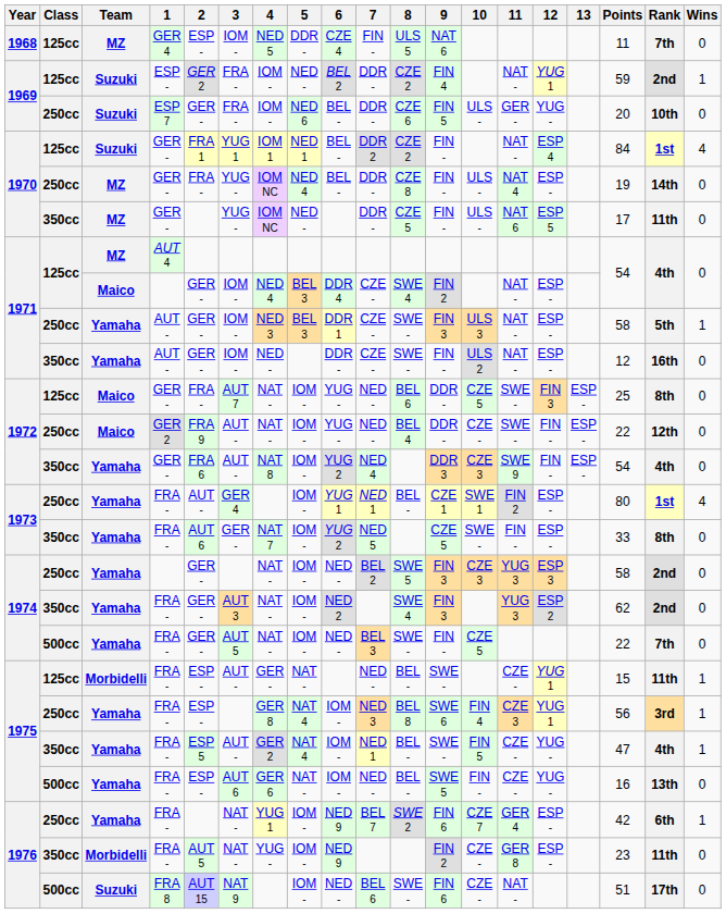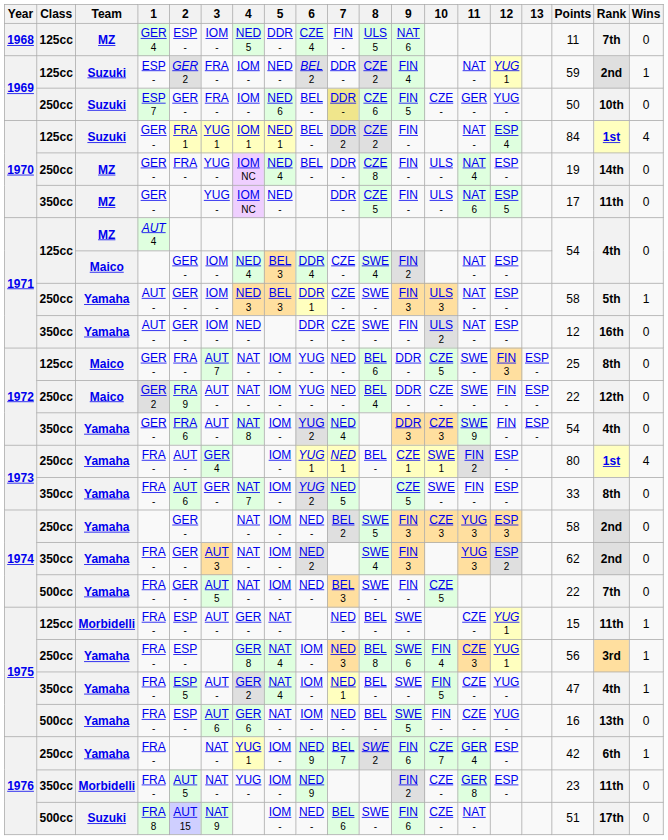 <table class="wikitable" style="text-align:center; font-size:95%">
 <tr>
 <th>Year</th>
 <th>Class</th>
 <th>Team</th>
 <th>1</th>
 <th>2</th>
 <th>3</th>
 <th>4</th>
 <th>5</th>
 <th>6</th>
 <th>7</th>
 <th>8</th>
 <th>9</th>
 <th>10</th>
 <th>11</th>
 <th>12</th>
 <th>13</th>
 <th>Points</th>
 <th>Rank</th>
 <th>Wins</th>
 </tr>
 <tr>
 <th><a href='#'>1968</a></th>
 <th>125cc</th>
 <th><a href='#'>MZ</a></th>
 <td style="background:#dfffdf;"><a href='#'>GER</a><br><small>4</small></td>
 <td><a href='#'>ESP</a><br><small>-</small></td>
 <td><a href='#'>IOM</a><br><small>-</small></td>
 <td style="background:#dfffdf;"><a href='#'>NED</a><br><small>5</small></td>
 <td><a href='#'>DDR</a><br><small>-</small></td>
 <td style="background:#dfffdf;"><a href='#'>CZE</a><br><small>4</small></td>
 <td><a href='#'>FIN</a><br><small>-</small></td>
 <td style="background:#dfffdf;"><a href='#'>ULS</a><br><small>5</small></td>
 <td style="background:#dfffdf;"><a href='#'>NAT</a><br><small>6</small></td>
 <td></td>
 <td></td>
 <td></td>
 <td></td>
 <td>11</td>
 <th>7th</th>
 <td>0</td>
 </tr>
 <tr>
 <th rowspan=2><a href='#'>1969</a></th>
 <th>125cc</th>
 <th><a href='#'>Suzuki</a></th>
 <td><a href='#'>ESP</a><br><small>-</small></td>
 <td style="background:#dfdfdf;"><em><a href='#'>GER</a></em><br><small>2</small></td>
 <td><a href='#'>FRA</a><br><small>-</small></td>
 <td><a href='#'>IOM</a><br><small>-</small></td>
 <td><a href='#'>NED</a><br><small>-</small></td>
 <td style="background:#dfdfdf;"><em><a href='#'>BEL</a></em><br><small>2</small></td>
 <td><a href='#'>DDR</a><br><small>-</small></td>
 <td style="background:#dfdfdf;"><a href='#'>CZE</a><br><small>2</small></td>
 <td style="background:#dfffdf;"><a href='#'>FIN</a><br><small>4</small></td>
 <td></td>
 <td><a href='#'>NAT</a><br><small>-</small></td>
 <td style="background:#ffffbf;"><em><a href='#'>YUG</a></em><br><small>1</small></td>
 <td></td>
 <td>59</td>
 <td style="background:#dfdfdf;"><strong>2nd</strong></td>
 <td>1</td>
 </tr>
 <tr>
 <th>250cc</th>
 <th><a href='#'>Suzuki</a></th>
 <td style="background:#dfffdf;"><a href='#'>ESP</a><br><small>7</small></td>
 <td><a href='#'>GER</a><br><small>-</small></td>
 <td><a href='#'>FRA</a><br><small>-</small></td>
 <td><a href='#'>IOM</a><br><small>-</small></td>
 <td style="background:#dfffdf;"><a href='#'>NED</a><br><small>6</small></td>
 <td><a href='#'>BEL</a><br><small>-</small></td>
-<td><a href='#'>DDR</a><br><small>-</small></td>
+<td style="background: khaki;"><a href='#'>DDR</a><br><small>-</small></td>
 <td style="background:#dfffdf;"><a href='#'>CZE</a><br><small>6</small></td>
 <td style="background:#dfffdf;"><a href='#'>FIN</a><br><small>5</small></td>
-<td><a href='#'>ULS</a><br><small>-</small></td>
+<td><a href='#'>CZE</a><br><small>-</small></td>
 <td><a href='#'>GER</a><br><small>-</small></td>
 <td><a href='#'>YUG</a><br><small>-</small></td>
 <td></td>
-<td>20</td>
+<td>50</td>
 <th>10th</th>
 <td>0</td>
 </tr>
 <tr>
 <th rowspan=3><a href='#'>1970</a></th>
 <th>125cc</th>
 <th><a href='#'>Suzuki</a></th>
 <td><a href='#'>GER</a><br><small>-</small></td>
 <td style="background:#ffffbf;"><a href='#'>FRA</a><br><small>1</small></td>
 <td style="background:#ffffbf;"><a href='#'>YUG</a><br><small>1</small></td>
 <td style="background:#ffffbf;"><a href='#'>IOM</a><br><small>1</small></td>
 <td style="background:#ffffbf;"><a href='#'>NED</a><br><small>1</small></td>
 <td><a href='#'>BEL</a><br><small>-</small></td>
 <td style="background:#dfdfdf;"><a href='#'>DDR</a><br><small>2</small></td>
 <td style="background:#dfdfdf;"><a href='#'>CZE</a><br><small>2</small></td>
 <td><a href='#'>FIN</a><br><small>-</small></td>
 <td></td>
 <td><a href='#'>NAT</a><br><small>-</small></td>
 <td style="background:#dfffdf;"><a href='#'>ESP</a><br><small>4</small></td>
 <td></td>
 <td>84</td>
 <td style="background:#ffffbf;"><strong><a href='#'>1st</a></strong></td>
 <td>4</td>
 </tr>
 <tr>
 <th>250cc</th>
 <th><a href='#'>MZ</a></th>
 <td><a href='#'>GER</a><br><small>-</small></td>
 <td><a href='#'>FRA</a><br><small>-</small></td>
 <td><a href='#'>YUG</a><br><small>-</small></td>
 <td style="background:#efcfff;"><a href='#'>IOM</a><br><small>NC</small></td>
 <td style="background:#dfffdf;"><a href='#'>NED</a><br><small>4</small></td>
 <td><a href='#'>BEL</a><br><small>-</small></td>
 <td><a href='#'>DDR</a><br><small>-</small></td>
 <td style="background:#dfffdf;"><a href='#'>CZE</a><br><small>8</small></td>
 <td><a href='#'>FIN</a><br><small>-</small></td>
 <td><a href='#'>ULS</a><br><small>-</small></td>
 <td style="background:#dfffdf;"><a href='#'>NAT</a><br><small>4</small></td>
 <td><a href='#'>ESP</a><br><small>-</small></td>
 <td></td>
 <td>19</td>
 <th>14th</th>
 <td>0</td>
 </tr>
 <tr>
 <th>350cc</th>
 <th><a href='#'>MZ</a></th>
 <td><a href='#'>GER</a><br><small>-</small></td>
 <td></td>
 <td><a href='#'>YUG</a><br><small>-</small></td>
 <td style="background:#efcfff;"><a href='#'>IOM</a><br><small>NC</small></td>
 <td><a href='#'>NED</a><br><small>-</small></td>
 <td></td>
 <td><a href='#'>DDR</a><br><small>-</small></td>
 <td style="background:#dfffdf;"><a href='#'>CZE</a><br><small>5</small></td>
 <td><a href='#'>FIN</a><br><small>-</small></td>
 <td><a href='#'>ULS</a><br><small>-</small></td>
 <td style="background:#dfffdf;"><a href='#'>NAT</a><br><small>6</small></td>
 <td style="background:#dfffdf;"><a href='#'>ESP</a><br><small>5</small></td>
 <td></td>
 <td>17</td>
 <th>11th</th>
 <td>0</td>
 </tr>
 <tr>
 <th rowspan=4><a href='#'>1971</a></th>
 <th rowspan="2">125cc</th>
 <th><a href='#'>MZ</a></th>
 <td style="background:#dfffdf;"><em><a href='#'>AUT</a></em><br><small>4</small></td>
 <td></td>
 <td></td>
 <td></td>
 <td></td>
 <td></td>
 <td></td>
 <td></td>
 <td></td>
 <td></td>
 <td></td>
 <td></td>
 <td></td>
 <td rowspan="2">54</td>
 <th rowspan="2">4th</th>
 <td rowspan="2">0</td>
 </tr>
 <tr>
 <th><a href='#'>Maico</a></th>
 <td></td>
 <td><a href='#'>GER</a><br><small>-</small></td>
 <td><a href='#'>IOM</a><br><small>-</small></td>
 <td style="background:#dfffdf;"><a href='#'>NED</a><br><small>4</small></td>
 <td style="background:#ffdf9f;"><a href='#'>BEL</a><br><small>3</small></td>
 <td style="background:#dfffdf;"><a href='#'>DDR</a><br><small>4</small></td>
 <td><a href='#'>CZE</a><br><small>-</small></td>
 <td style="background:#dfffdf;"><a href='#'>SWE</a><br><small>4</small></td>
 <td style="background:#dfdfdf;"><a href='#'>FIN</a><br><small>2</small></td>
 <td></td>
 <td><a href='#'>NAT</a><br><small>-</small></td>
 <td><a href='#'>ESP</a><br><small>-</small></td>
 <td></td>
 </tr>
 <tr>
 <th>250cc</th>
 <th><a href='#'>Yamaha</a></th>
 <td><a href='#'>AUT</a><br><small>-</small></td>
 <td><a href='#'>GER</a><br><small>-</small></td>
 <td><a href='#'>IOM</a><br><small>-</small></td>
 <td style="background:#ffdf9f;"><a href='#'>NED</a><br><small>3</small></td>
 <td style="background:#ffdf9f;"><a href='#'>BEL</a><br><small>3</small></td>
 <td style="background:#ffffbf;"><a href='#'>DDR</a><br><small>1</small></td>
 <td><a href='#'>CZE</a><br><small>-</small></td>
 <td><a href='#'>SWE</a><br><small>-</small></td>
 <td style="background:#ffdf9f;"><a href='#'>FIN</a><br><small>3</small></td>
 <td style="background:#ffdf9f;"><a href='#'>ULS</a><br><small>3</small></td>
 <td><a href='#'>NAT</a><br><small>-</small></td>
 <td><a href='#'>ESP</a><br><small>-</small></td>
 <td></td>
 <td>58</td>
 <th>5th</th>
 <td>1</td>
 </tr>
 <tr>
 <th>350cc</th>
 <th><a href='#'>Yamaha</a></th>
 <td><a href='#'>AUT</a><br><small>-</small></td>
 <td><a href='#'>GER</a><br><small>-</small></td>
 <td><a href='#'>IOM</a><br><small>-</small></td>
 <td><a href='#'>NED</a><br><small>-</small></td>
 <td></td>
 <td><a href='#'>DDR</a><br><small>-</small></td>
 <td><a href='#'>CZE</a><br><small>-</small></td>
 <td><a href='#'>SWE</a><br><small>-</small></td>
 <td><a href='#'>FIN</a><br><small>-</small></td>
 <td style="background:#dfdfdf;"><a href='#'>ULS</a><br><small>2</small></td>
 <td><a href='#'>NAT</a><br><small>-</small></td>
 <td><a href='#'>ESP</a><br><small>-</small></td>
 <td></td>
 <td>12</td>
 <th>16th</th>
 <td>0</td>
 </tr>
 <tr>
 <th rowspan=3><a href='#'>1972</a></th>
 <th>125cc</th>
 <th><a href='#'>Maico</a></th>
 <td><a href='#'>GER</a><br><small>-</small></td>
 <td><a href='#'>FRA</a><br><small>-</small></td>
 <td style="background:#dfffdf;"><a href='#'>AUT</a><br><small>7</small></td>
 <td><a href='#'>NAT</a><br><small>-</small></td>
 <td><a href='#'>IOM</a><br><small>-</small></td>
 <td><a href='#'>YUG</a><br><small>-</small></td>
 <td><a href='#'>NED</a><br><small>-</small></td>
 <td style="background:#dfffdf;"><a href='#'>BEL</a><br><small>6</small></td>
 <td><a href='#'>DDR</a><br><small>-</small></td>
 <td style="background:#dfffdf;"><a href='#'>CZE</a><br><small>5</small></td>
 <td><a href='#'>SWE</a><br><small>-</small></td>
 <td style="background:#ffdf9f;"><a href='#'>FIN</a><br><small>3</small></td>
 <td><a href='#'>ESP</a><br><small>-</small></td>
 <td>25</td>
 <th>8th</th>
 <td>0</td>
 </tr>
 <tr>
 <th>250cc</th>
 <th><a href='#'>Maico</a></th>
 <td style="background:#dfdfdf;"><a href='#'>GER</a><br><small>2</small></td>
 <td style="background:#dfffdf;"><a href='#'>FRA</a><br><small>9</small></td>
 <td><a href='#'>AUT</a><br><small>-</small></td>
 <td><a href='#'>NAT</a><br><small>-</small></td>
 <td><a href='#'>IOM</a><br><small>-</small></td>
 <td><a href='#'>YUG</a><br><small>-</small></td>
 <td><a href='#'>NED</a><br><small>-</small></td>
 <td style="background:#dfffdf;"><a href='#'>BEL</a><br><small>4</small></td>
 <td><a href='#'>DDR</a><br><small>-</small></td>
 <td><a href='#'>CZE</a><br><small>-</small></td>
 <td><a href='#'>SWE</a><br><small>-</small></td>
 <td><a href='#'>FIN</a><br><small>-</small></td>
 <td><a href='#'>ESP</a><br><small>-</small></td>
 <td>22</td>
 <th>12th</th>
 <td>0</td>
 </tr>
 <tr>
 <th>350cc</th>
 <th><a href='#'>Yamaha</a></th>
 <td><a href='#'>GER</a><br><small>-</small></td>
 <td style="background:#dfffdf;"><a href='#'>FRA</a><br><small>6</small></td>
 <td><a href='#'>AUT</a><br><small>-</small></td>
 <td style="background:#dfffdf;"><a href='#'>NAT</a><br><small>8</small></td>
 <td><a href='#'>IOM</a><br><small>-</small></td>
 <td style="background:#dfdfdf;"><a href='#'>YUG</a><br><small>2</small></td>
 <td style="background:#dfffdf;"><a href='#'>NED</a><br><small>4</small></td>
 <td></td>
 <td style="background:#ffdf9f;"><a href='#'>DDR</a><br><small>3</small></td>
 <td style="background:#ffdf9f;"><a href='#'>CZE</a><br><small>3</small></td>
 <td style="background:#dfffdf;"><a href='#'>SWE</a><br><small>9</small></td>
 <td><a href='#'>FIN</a><br><small>-</small></td>
 <td><a href='#'>ESP</a><br><small>-</small></td>
 <td>54</td>
 <th>4th</th>
 <td>0</td>
 </tr>
 <tr>
 <th rowspan=2><a href='#'>1973</a></th>
 <th>250cc</th>
 <th><a href='#'>Yamaha</a></th>
 <td><a href='#'>FRA</a><br><small>-</small></td>
 <td><a href='#'>AUT</a><br><small>-</small></td>
 <td style="background:#dfffdf;"><a href='#'>GER</a><br><small>4</small></td>
 <td></td>
 <td><a href='#'>IOM</a><br><small>-</small></td>
 <td style="background:#ffffbf;"><em><a href='#'>YUG</a></em><br><small>1</small></td>
 <td style="background:#ffffbf;"><em><a href='#'>NED</a></em><br><small>1</small></td>
 <td><a href='#'>BEL</a><br><small>-</small></td>
 <td style="background:#ffffbf;"><a href='#'>CZE</a><br><small>1</small></td>
 <td style="background:#ffffbf;"><a href='#'>SWE</a><br><small>1</small></td>
 <td style="background:#dfdfdf;"><a href='#'>FIN</a><br><small>2</small></td>
 <td><a href='#'>ESP</a><br><small>-</small></td>
 <td></td>
 <td>80</td>
 <td style="background:#ffffbf;"><strong><a href='#'>1st</a></strong></td>
 <td>4</td>
 </tr>
 <tr>
 <th>350cc</th>
 <th><a href='#'>Yamaha</a></th>
 <td><a href='#'>FRA</a><br><small>-</small></td>
 <td style="background:#dfffdf;"><a href='#'>AUT</a><br><small>6</small></td>
 <td><a href='#'>GER</a><br><small>-</small></td>
 <td style="background:#dfffdf;"><a href='#'>NAT</a><br><small>7</small></td>
 <td><a href='#'>IOM</a><br><small>-</small></td>
 <td style="background:#dfdfdf;"><em><a href='#'>YUG</a></em><br><small>2</small></td>
 <td style="background:#dfffdf;"><a href='#'>NED</a><br><small>5</small></td>
 <td></td>
 <td style="background:#dfffdf;"><a href='#'>CZE</a><br><small>5</small></td>
 <td><a href='#'>SWE</a><br><small>-</small></td>
 <td><a href='#'>FIN</a><br><small>-</small></td>
 <td><a href='#'>ESP</a><br><small>-</small></td>
 <td></td>
 <td>33</td>
 <th>8th</th>
 <td>0</td>
 </tr>
 <tr>
 <th rowspan=3><a href='#'>1974</a></th>
 <th>250cc</th>
 <th><a href='#'>Yamaha</a></th>
 <td></td>
 <td><a href='#'>GER</a><br><small>-</small></td>
 <td></td>
 <td><a href='#'>NAT</a><br><small>-</small></td>
 <td><a href='#'>IOM</a><br><small>-</small></td>
 <td><a href='#'>NED</a><br><small>-</small></td>
 <td style="background:#dfdfdf;"><a href='#'>BEL</a><br><small>2</small></td>
 <td style="background:#dfffdf;"><a href='#'>SWE</a><br><small>5</small></td>
 <td style="background:#ffdf9f;"><a href='#'>FIN</a><br><small>3</small></td>
 <td style="background:#ffdf9f;"><a href='#'>CZE</a><br><small>3</small></td>
 <td style="background:#ffdf9f;"><a href='#'>YUG</a><br><small>3</small></td>
 <td style="background:#ffdf9f;"><a href='#'>ESP</a><br><small>3</small></td>
 <td></td>
 <td>58</td>
 <td style="background:#dfdfdf;"><strong>2nd</strong></td>
 <td>0</td>
 </tr>
 <tr>
 <th>350cc</th>
 <th><a href='#'>Yamaha</a></th>
 <td><a href='#'>FRA</a><br><small>-</small></td>
 <td><a href='#'>GER</a><br><small>-</small></td>
 <td style="background:#ffdf9f;"><a href='#'>AUT</a><br><small>3</small></td>
 <td><a href='#'>NAT</a><br><small>-</small></td>
 <td><a href='#'>IOM</a><br><small>-</small></td>
 <td style="background:#dfdfdf;"><a href='#'>NED</a><br><small>2</small></td>
 <td></td>
 <td style="background:#dfffdf;"><a href='#'>SWE</a><br><small>4</small></td>
 <td style="background:#ffdf9f;"><a href='#'>FIN</a><br><small>3</small></td>
 <td></td>
 <td style="background:#ffdf9f;"><a href='#'>YUG</a><br><small>3</small></td>
 <td style="background:#dfdfdf;"><a href='#'>ESP</a><br><small>2</small></td>
 <td></td>
 <td>62</td>
 <td style="background:#dfdfdf;"><strong>2nd</strong></td>
 <td>0</td>
 </tr>
 <tr>
 <th>500cc</th>
 <th><a href='#'>Yamaha</a></th>
 <td><a href='#'>FRA</a><br><small>-</small></td>
 <td><a href='#'>GER</a><br><small>-</small></td>
 <td style="background:#dfffdf;"><a href='#'>AUT</a><br><small>5</small></td>
 <td><a href='#'>NAT</a><br><small>-</small></td>
 <td><a href='#'>IOM</a><br><small>-</small></td>
 <td><a href='#'>NED</a><br><small>-</small></td>
 <td style="background:#ffdf9f;"><a href='#'>BEL</a><br><small>3</small></td>
 <td><a href='#'>SWE</a><br><small>-</small></td>
 <td><a href='#'>FIN</a><br><small>-</small></td>
 <td style="background:#dfffdf;"><a href='#'>CZE</a><br><small>5</small></td>
 <td></td>
 <td></td>
 <td></td>
 <td>22</td>
 <th>7th</th>
 <td>0</td>
 </tr>
 <tr>
 <th rowspan=4><a href='#'>1975</a></th>
 <th>125cc</th>
 <th><a href='#'>Morbidelli</a></th>
 <td><a href='#'>FRA</a><br><small>-</small></td>
 <td><a href='#'>ESP</a><br><small>-</small></td>
 <td><a href='#'>AUT</a><br><small>-</small></td>
 <td><a href='#'>GER</a><br><small>-</small></td>
 <td><a href='#'>NAT</a><br><small>-</small></td>
 <td></td>
 <td><a href='#'>NED</a><br><small>-</small></td>
 <td><a href='#'>BEL</a><br><small>-</small></td>
 <td><a href='#'>SWE</a><br><small>-</small></td>
 <td></td>
 <td><a href='#'>CZE</a><br><small>-</small></td>
 <td style="background:#ffffbf;"><em><a href='#'>YUG</a></em><br><small>1</small></td>
 <td></td>
 <td>15</td>
 <th>11th</th>
 <td>1</td>
 </tr>
 <tr>
 <th>250cc</th>
 <th><a href='#'>Yamaha</a></th>
 <td><a href='#'>FRA</a><br><small>-</small></td>
 <td><a href='#'>ESP</a><br><small>-</small></td>
 <td></td>
 <td style="background:#dfffdf;"><a href='#'>GER</a><br><small>8</small></td>
 <td style="background:#dfffdf;"><a href='#'>NAT</a><br><small>4</small></td>
 <td><a href='#'>IOM</a><br><small>-</small></td>
 <td style="background:#ffdf9f;"><a href='#'>NED</a><br><small>3</small></td>
 <td style="background:#dfffdf;"><a href='#'>BEL</a><br><small>8</small></td>
 <td style="background:#dfffdf;"><a href='#'>SWE</a><br><small>6</small></td>
 <td style="background:#dfffdf;"><a href='#'>FIN</a><br><small>4</small></td>
 <td style="background:#ffdf9f;"><a href='#'>CZE</a><br><small>3</small></td>
 <td style="background:#ffffbf;"><a href='#'>YUG</a><br><small>1</small></td>
 <td></td>
 <td>56</td>
 <td style="background:#ffdf9f;"><strong>3rd</strong></td>
 <td>1</td>
 </tr>
 <tr>
 <th>350cc</th>
 <th><a href='#'>Yamaha</a></th>
 <td><a href='#'>FRA</a><br><small>-</small></td>
 <td style="background:#dfffdf;"><a href='#'>ESP</a><br><small>5</small></td>
 <td><a href='#'>AUT</a><br><small>-</small></td>
 <td style="background:#dfdfdf;"><a href='#'>GER</a><br><small>2</small></td>
 <td style="background:#dfffdf;"><a href='#'>NAT</a><br><small>4</small></td>
 <td><a href='#'>IOM</a><br><small>-</small></td>
 <td style="background:#ffffbf;"><a href='#'>NED</a><br><small>1</small></td>
 <td><a href='#'>BEL</a><br><small>-</small></td>
 <td><a href='#'>SWE</a><br><small>-</small></td>
 <td style="background:#dfffdf;"><a href='#'>FIN</a><br><small>5</small></td>
 <td><a href='#'>CZE</a><br><small>-</small></td>
 <td><a href='#'>YUG</a><br><small>-</small></td>
 <td></td>
 <td>47</td>
 <th>4th</th>
 <td>1</td>
 </tr>
 <tr>
 <th>500cc</th>
 <th><a href='#'>Yamaha</a></th>
 <td><a href='#'>FRA</a><br><small>-</small></td>
 <td><a href='#'>ESP</a><br><small>-</small></td>
 <td style="background:#dfffdf;"><a href='#'>AUT</a><br><small>6</small></td>
 <td style="background:#dfffdf;"><a href='#'>GER</a><br><small>6</small></td>
 <td><a href='#'>NAT</a><br><small>-</small></td>
 <td><a href='#'>IOM</a><br><small>-</small></td>
 <td><a href='#'>NED</a><br><small>-</small></td>
 <td><a href='#'>BEL</a><br><small>-</small></td>
 <td style="background:#dfffdf;"><a href='#'>SWE</a><br><small>5</small></td>
 <td><a href='#'>FIN</a><br><small>-</small></td>
 <td><a href='#'>CZE</a><br><small>-</small></td>
 <td><a href='#'>YUG</a><br><small>-</small></td>
 <td></td>
 <td>16</td>
 <th>13th</th>
 <td>0</td>
 </tr>
 <tr>
 <th rowspan=3><a href='#'>1976</a></th>
 <th>250cc</th>
 <th><a href='#'>Yamaha</a></th>
 <td><a href='#'>FRA</a><br><small>-</small></td>
 <td></td>
 <td><a href='#'>NAT</a><br><small>-</small></td>
 <td style="background:#ffffbf;"><a href='#'>YUG</a><br><small>1</small></td>
 <td><a href='#'>IOM</a><br><small>-</small></td>
 <td style="background:#dfffdf;"><a href='#'>NED</a><br><small>9</small></td>
 <td style="background:#dfffdf;"><a href='#'>BEL</a><br><small>7</small></td>
 <td style="background:#dfdfdf;"><em><a href='#'>SWE</a></em><br><small>2</small></td>
 <td style="background:#dfffdf;"><a href='#'>FIN</a><br><small>6</small></td>
 <td style="background:#dfffdf;"><a href='#'>CZE</a><br><small>7</small></td>
 <td style="background:#dfffdf;"><a href='#'>GER</a><br><small>4</small></td>
 <td><a href='#'>ESP</a><br><small>-</small></td>
 <td></td>
 <td>42</td>
 <th>6th</th>
 <td>1</td>
 </tr>
 <tr>
 <th>350cc</th>
 <th><a href='#'>Morbidelli</a></th>
 <td><a href='#'>FRA</a><br><small>-</small></td>
 <td style="background:#dfffdf;"><a href='#'>AUT</a><br><small>5</small></td>
 <td><a href='#'>NAT</a><br><small>-</small></td>
 <td><a href='#'>YUG</a><br><small>-</small></td>
 <td><a href='#'>IOM</a><br><small>-</small></td>
 <td style="background:#dfffdf;"><a href='#'>NED</a><br><small>9</small></td>
 <td></td>
 <td></td>
 <td style="background:#dfdfdf;"><a href='#'>FIN</a><br><small>2</small></td>
 <td><a href='#'>CZE</a><br><small>-</small></td>
 <td style="background:#dfffdf;"><a href='#'>GER</a><br><small>8</small></td>
 <td><a href='#'>ESP</a><br><small>-</small></td>
 <td></td>
 <td>23</td>
 <th>11th</th>
 <td>0</td>
 </tr>
 <tr>
 <th>500cc</th>
 <th><a href='#'>Suzuki</a></th>
 <td style="background:#dfffdf;"><a href='#'>FRA</a><br><small>8</small></td>
 <td style="background:#cfcfff;"><a href='#'>AUT</a><br><small>15</small></td>
 <td style="background:#dfffdf;"><a href='#'>NAT</a><br><small>9</small></td>
 <td></td>
 <td><a href='#'>IOM</a><br><small>-</small></td>
 <td><a href='#'>NED</a><br><small>-</small></td>
 <td style="background:#dfffdf;"><a href='#'>BEL</a><br><small>6</small></td>
 <td><a href='#'>SWE</a><br><small>-</small></td>
 <td style="background:#dfffdf;"><a href='#'>FIN</a><br><small>6</small></td>
 <td><a href='#'>CZE</a><br><small>-</small></td>
 <td><a href='#'>NAT</a><br><small>-</small></td>
 <td></td>
 <td></td>
 <td>51</td>
 <th>17th</th>
 <td>0</td>
 </tr>
 </table>
